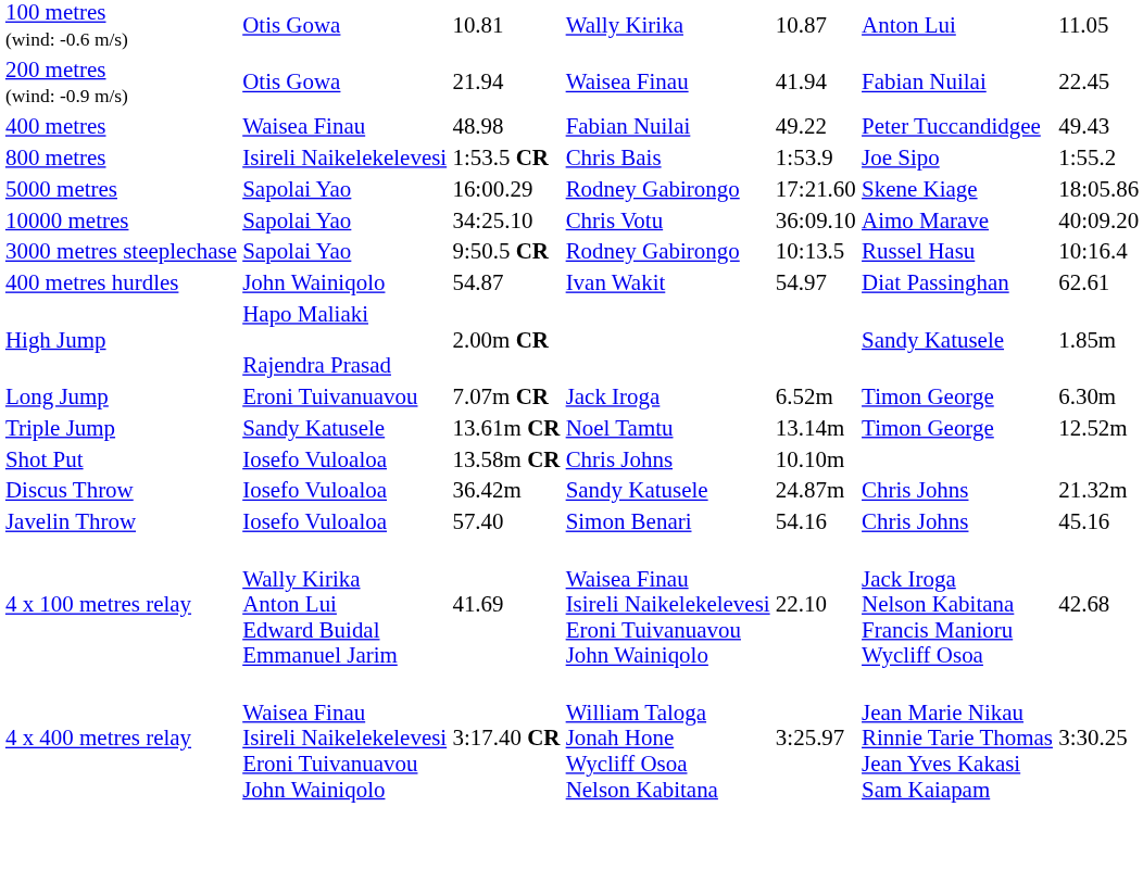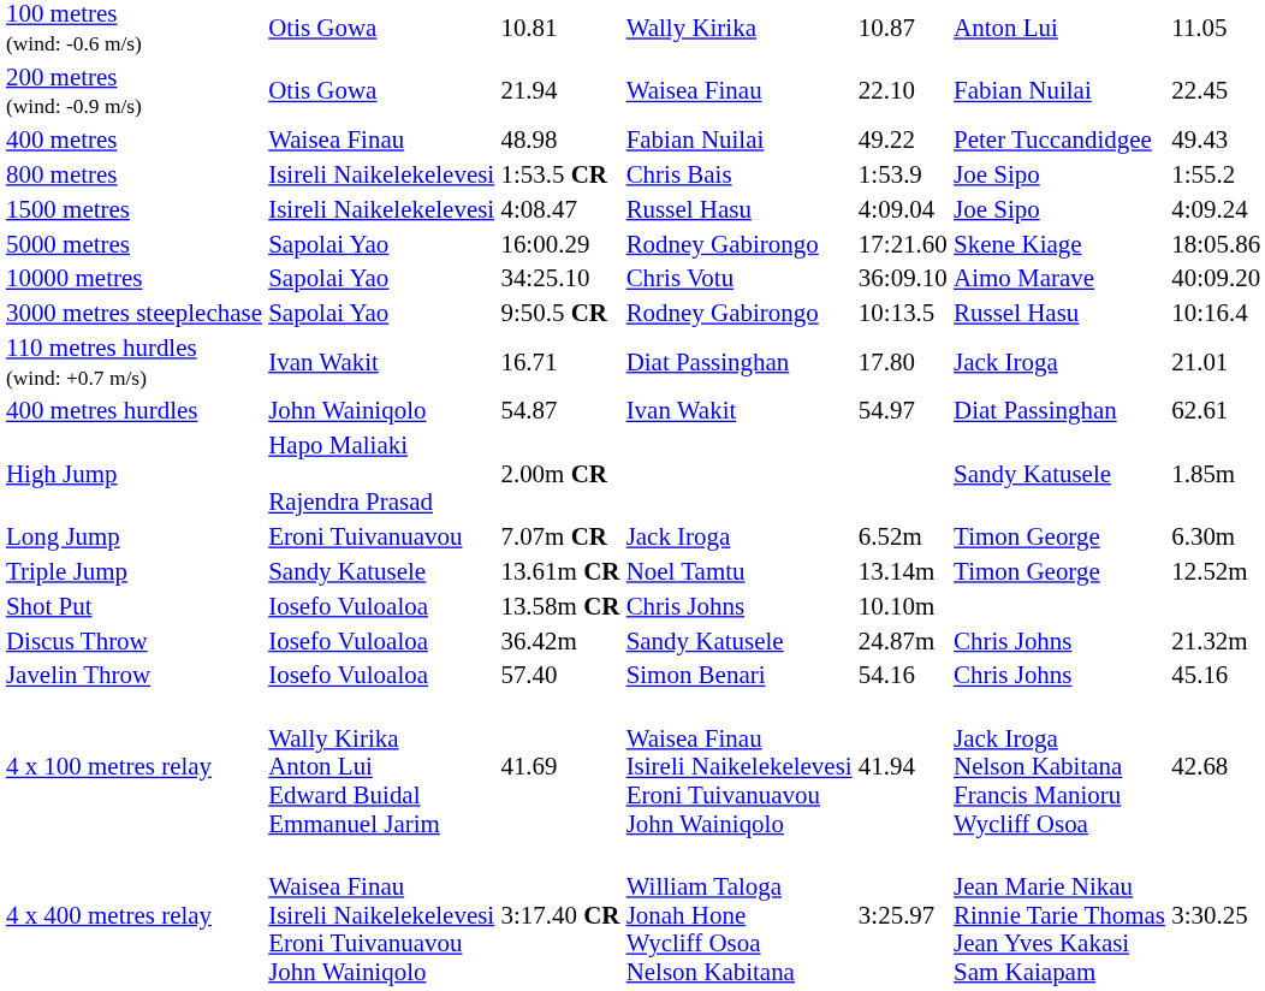 <table>
 <tr>
 <td><a href='#'>100 metres</a> <br> <small>(wind: -0.6 m/s)</small></td>
 <td align=left><a href='#'>Otis Gowa</a> <br> </td>
 <td>10.81</td>
 <td align=left><a href='#'>Wally Kirika</a> <br> </td>
 <td>10.87</td>
 <td align=left><a href='#'>Anton Lui</a> <br> </td>
 <td>11.05</td>
 </tr>
 <tr>
 <td><a href='#'>200 metres</a> <br> <small>(wind: -0.9 m/s)</small></td>
 <td align=left><a href='#'>Otis Gowa</a> <br> </td>
 <td>21.94</td>
 <td align=left><a href='#'>Waisea Finau</a> <br> </td>
-<td>41.94</td>
+<td>22.10</td>
 <td align=left><a href='#'>Fabian Nuilai</a> <br> </td>
 <td>22.45</td>
 </tr>
 <tr>
 <td><a href='#'>400 metres</a></td>
 <td align=left><a href='#'>Waisea Finau</a> <br> </td>
 <td>48.98</td>
 <td align=left><a href='#'>Fabian Nuilai</a> <br> </td>
 <td>49.22</td>
 <td align=left><a href='#'>Peter Tuccandidgee</a> <br> </td>
 <td>49.43</td>
 </tr>
 <tr>
 <td><a href='#'>800 metres</a></td>
 <td align=left><a href='#'>Isireli Naikelekelevesi</a> <br> </td>
 <td>1:53.5 <strong>CR</strong></td>
 <td align=left><a href='#'>Chris Bais</a> <br> </td>
 <td>1:53.9</td>
 <td align=left><a href='#'>Joe Sipo</a> <br> </td>
 <td>1:55.2</td>
+</tr>
+<tr>
+<td><a href='#'>1500 metres</a></td>
+<td align=left><a href='#'>Isireli Naikelekelevesi</a> <br> </td>
+<td>4:08.47</td>
+<td align=left><a href='#'>Russel Hasu</a> <br> </td>
+<td>4:09.04</td>
+<td align=left><a href='#'>Joe Sipo</a> <br> </td>
+<td>4:09.24</td>
 </tr>
 <tr>
 <td><a href='#'>5000 metres</a></td>
 <td align=left><a href='#'>Sapolai Yao</a> <br> </td>
 <td>16:00.29</td>
 <td align=left><a href='#'>Rodney Gabirongo</a> <br> </td>
 <td>17:21.60</td>
 <td align=left><a href='#'>Skene Kiage</a> <br> </td>
 <td>18:05.86</td>
 </tr>
 <tr>
 <td><a href='#'>10000 metres</a></td>
 <td align=left><a href='#'>Sapolai Yao</a> <br> </td>
 <td>34:25.10</td>
 <td align=left><a href='#'>Chris Votu</a> <br> </td>
 <td>36:09.10</td>
 <td align=left><a href='#'>Aimo Marave</a> <br> </td>
 <td>40:09.20</td>
 </tr>
 <tr>
 <td><a href='#'>3000 metres steeplechase</a></td>
 <td align=left><a href='#'>Sapolai Yao</a> <br> </td>
 <td>9:50.5 <strong>CR</strong></td>
 <td align=left><a href='#'>Rodney Gabirongo</a> <br> </td>
 <td>10:13.5</td>
 <td align=left><a href='#'>Russel Hasu</a> <br> </td>
 <td>10:16.4</td>
+</tr>
+<tr>
+<td><a href='#'>110 metres hurdles</a> <br> <small>(wind: +0.7 m/s)</small></td>
+<td align=left><a href='#'>Ivan Wakit</a> <br> </td>
+<td>16.71</td>
+<td align=left><a href='#'>Diat Passinghan</a> <br> </td>
+<td>17.80</td>
+<td align=left><a href='#'>Jack Iroga</a> <br> </td>
+<td>21.01</td>
 </tr>
 <tr>
 <td><a href='#'>400 metres hurdles</a></td>
 <td align=left><a href='#'>John Wainiqolo</a> <br> </td>
 <td>54.87</td>
 <td align=left><a href='#'>Ivan Wakit</a> <br> </td>
 <td>54.97</td>
 <td align=left><a href='#'>Diat Passinghan</a> <br> </td>
 <td>62.61</td>
 </tr>
 <tr>
 <td><a href='#'>High Jump</a></td>
 <td align=left><a href='#'>Hapo Maliaki</a> <br>  <br> <a href='#'>Rajendra Prasad</a> <br> </td>
 <td>2.00m <strong>CR</strong></td>
 <td></td>
 <td></td>
 <td align=left><a href='#'>Sandy Katusele</a> <br> </td>
 <td>1.85m</td>
 </tr>
 <tr>
 <td><a href='#'>Long Jump</a></td>
 <td align=left><a href='#'>Eroni Tuivanuavou</a> <br> </td>
 <td>7.07m <strong>CR</strong></td>
 <td align=left><a href='#'>Jack Iroga</a> <br> </td>
 <td>6.52m</td>
 <td align=left><a href='#'>Timon George</a> <br> </td>
 <td>6.30m</td>
 </tr>
 <tr>
 <td><a href='#'>Triple Jump</a></td>
 <td align=left><a href='#'>Sandy Katusele</a> <br> </td>
 <td>13.61m <strong>CR</strong></td>
 <td align=left><a href='#'>Noel Tamtu</a> <br> </td>
 <td>13.14m</td>
 <td align=left><a href='#'>Timon George</a> <br> </td>
 <td>12.52m</td>
 </tr>
 <tr>
 <td><a href='#'>Shot Put</a></td>
 <td align=left><a href='#'>Iosefo Vuloaloa</a> <br> </td>
 <td>13.58m <strong>CR</strong></td>
 <td align=left><a href='#'>Chris Johns</a> <br> </td>
 <td>10.10m</td>
 <td></td>
 <td></td>
 </tr>
 <tr>
 <td><a href='#'>Discus Throw</a></td>
 <td align=left><a href='#'>Iosefo Vuloaloa</a> <br> </td>
 <td>36.42m</td>
 <td align=left><a href='#'>Sandy Katusele</a> <br> </td>
 <td>24.87m</td>
 <td align=left><a href='#'>Chris Johns</a> <br> </td>
 <td>21.32m</td>
 </tr>
 <tr>
 <td><a href='#'>Javelin Throw</a></td>
 <td align=left><a href='#'>Iosefo Vuloaloa</a> <br> </td>
 <td>57.40</td>
 <td align=left><a href='#'>Simon Benari</a> <br> </td>
 <td>54.16</td>
 <td align=left><a href='#'>Chris Johns</a> <br> </td>
 <td>45.16</td>
 </tr>
 <tr>
 <td><a href='#'>4 x 100 metres relay</a></td>
 <td><br><a href='#'>Wally Kirika</a><br><a href='#'>Anton Lui</a><br><a href='#'>Edward Buidal</a><br><a href='#'>Emmanuel Jarim</a></td>
 <td>41.69</td>
 <td><br><a href='#'>Waisea Finau</a><br><a href='#'>Isireli Naikelekelevesi</a><br><a href='#'>Eroni Tuivanuavou</a><br><a href='#'>John Wainiqolo</a></td>
-<td>22.10</td>
+<td>41.94</td>
 <td><br><a href='#'>Jack Iroga</a><br><a href='#'>Nelson Kabitana</a><br><a href='#'>Francis Manioru</a><br><a href='#'>Wycliff Osoa</a></td>
 <td>42.68</td>
 </tr>
 <tr>
 <td><a href='#'>4 x 400 metres relay</a></td>
 <td><br><a href='#'>Waisea Finau</a><br><a href='#'>Isireli Naikelekelevesi</a><br><a href='#'>Eroni Tuivanuavou</a><br><a href='#'>John Wainiqolo</a></td>
 <td>3:17.40 <strong>CR</strong></td>
 <td><br><a href='#'>William Taloga</a><br><a href='#'>Jonah Hone</a><br><a href='#'>Wycliff Osoa</a><br><a href='#'>Nelson Kabitana</a></td>
 <td>3:25.97</td>
 <td><br><a href='#'>Jean Marie Nikau</a><br><a href='#'>Rinnie Tarie Thomas</a><br><a href='#'>Jean Yves Kakasi</a><br><a href='#'>Sam Kaiapam</a></td>
 <td>3:30.25</td>
 </tr>
 </table>
